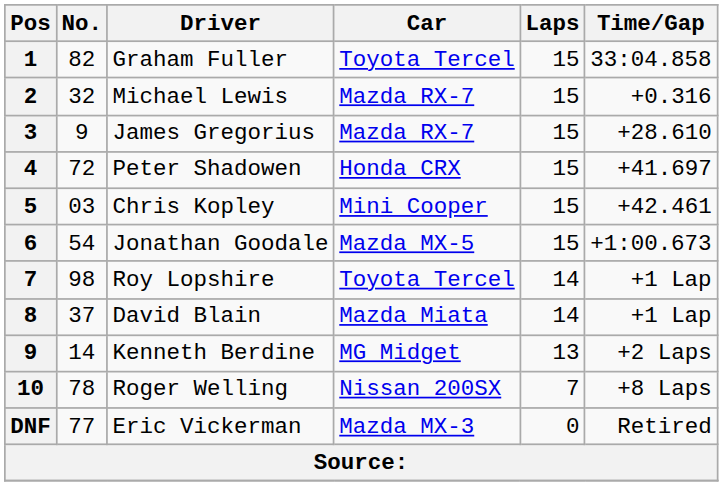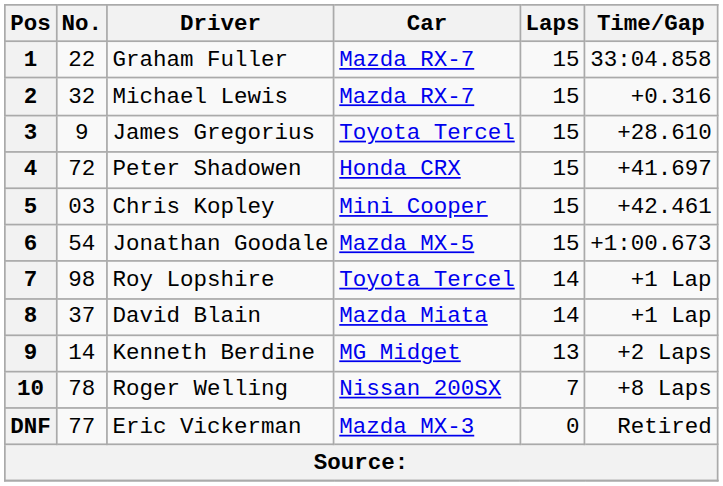 <table class="wikitable">
 <tr>
 <th>Pos</th>
 <th>No.</th>
 <th>Driver</th>
 <th>Car</th>
 <th>Laps</th>
 <th>Time/Gap</th>
 </tr>
 <tr>
 <th>1</th>
-<td align=center>82</td>
+<td align=center>22</td>
 <td> Graham Fuller</td>
-<td><a href='#'>Toyota Tercel</a></td>
+<td><a href='#'>Mazda RX-7</a></td>
 <td align=right>15</td>
 <td align=right>33:04.858</td>
 </tr>
 <tr>
 <th>2</th>
 <td align=center>32</td>
 <td> Michael Lewis</td>
 <td><a href='#'>Mazda RX-7</a></td>
 <td align=right>15</td>
 <td align=right>+0.316</td>
 </tr>
 <tr>
 <th>3</th>
 <td align=center>9</td>
 <td> James Gregorius</td>
-<td><a href='#'>Mazda RX-7</a></td>
+<td><a href='#'>Toyota Tercel</a></td>
 <td align=right>15</td>
 <td align=right>+28.610</td>
 </tr>
 <tr>
 <th>4</th>
 <td align=center>72</td>
 <td> Peter Shadowen</td>
 <td><a href='#'>Honda CRX</a></td>
 <td align=right>15</td>
 <td align=right>+41.697</td>
 </tr>
 <tr>
 <th>5</th>
 <td align=center>03</td>
 <td> Chris Kopley</td>
 <td><a href='#'>Mini Cooper</a></td>
 <td align=right>15</td>
 <td align=right>+42.461</td>
 </tr>
 <tr>
 <th>6</th>
 <td align=center>54</td>
 <td> Jonathan Goodale</td>
 <td><a href='#'>Mazda MX-5</a></td>
 <td align=right>15</td>
 <td align=right>+1:00.673</td>
 </tr>
 <tr>
 <th>7</th>
 <td align=center>98</td>
 <td> Roy Lopshire</td>
 <td><a href='#'>Toyota Tercel</a></td>
 <td align=right>14</td>
 <td align=right>+1 Lap</td>
 </tr>
 <tr>
 <th>8</th>
 <td align=center>37</td>
 <td> David Blain</td>
 <td><a href='#'>Mazda Miata</a></td>
 <td align=right>14</td>
 <td align=right>+1 Lap</td>
 </tr>
 <tr>
 <th>9</th>
 <td align=center>14</td>
 <td> Kenneth Berdine</td>
 <td><a href='#'>MG Midget</a></td>
 <td align=right>13</td>
 <td align=right>+2 Laps</td>
 </tr>
 <tr>
 <th>10</th>
 <td align=center>78</td>
 <td> Roger Welling</td>
 <td><a href='#'>Nissan 200SX</a></td>
 <td align=right>7</td>
 <td align=right>+8 Laps</td>
 </tr>
 <tr>
 <th>DNF</th>
 <td align=center>77</td>
 <td> Eric Vickerman</td>
 <td><a href='#'>Mazda MX-3</a></td>
 <td align=right>0</td>
 <td align=right>Retired</td>
 </tr>
 <tr>
 <th colspan=6>Source:</th>
 </tr>
 <tr>
 </tr>
 </table>
